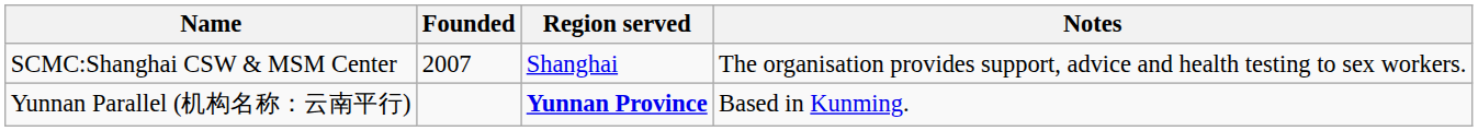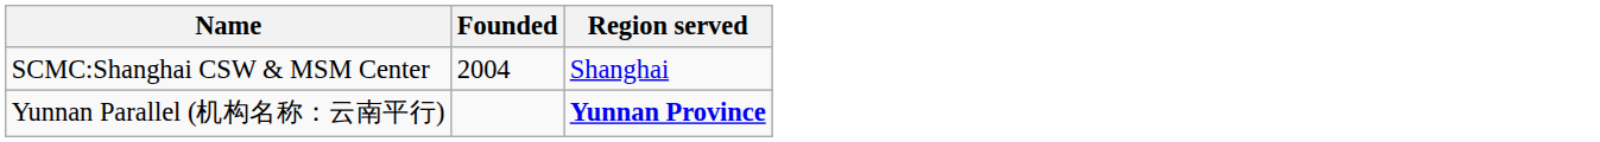 <table class="wikitable sortable">
 <tr>
 <th>Name</th>
 <th>Founded</th>
 <th>Region served</th>
-<th>Notes</th>
 </tr>
 <tr>
 <td>SCMC:Shanghai CSW & MSM Center</td>
-<td>2007</td>
+<td>2004</td>
 <td><a href='#'>Shanghai</a></td>
-<td>The organisation provides support, advice and health testing to sex workers.</td>
 </tr>
 <tr>
 <td>Yunnan Parallel (机构名称：云南平行)</td>
 <td></td>
 <td><strong><a href='#'>Yunnan Province</a></strong></td>
-<td>Based in <a href='#'>Kunming</a>.</td>
 </tr>
 </table>
